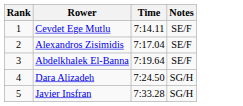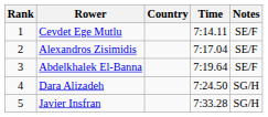 <table class="wikitable" style="text-align:center">
 <tr>
 <th>Rank</th>
 <th>Rower</th>
+<th>Country</th>
 <th>Time</th>
 <th>Notes</th>
 </tr>
 <tr>
 <td>1</td>
 <td align="left"><a href='#'>Cevdet Ege Mutlu</a></td>
+<td align="left"></td>
 <td>7:14.11</td>
 <td>SE/F</td>
 </tr>
 <tr>
 <td>2</td>
 <td align="left"><a href='#'>Alexandros Zisimidis</a></td>
+<td align="left"></td>
 <td>7:17.04</td>
 <td>SE/F</td>
 </tr>
 <tr>
 <td>3</td>
 <td align="left"><a href='#'>Abdelkhalek El-Banna</a></td>
+<td align="left"></td>
 <td>7:19.64</td>
 <td>SE/F</td>
 </tr>
 <tr>
 <td>4</td>
 <td align="left"><a href='#'>Dara Alizadeh</a></td>
+<td align="left"></td>
 <td>7:24.50</td>
 <td>SG/H</td>
 </tr>
 <tr>
 <td>5</td>
 <td align="left"><a href='#'>Javier Insfran</a></td>
+<td align="left"></td>
 <td>7:33.28</td>
 <td>SG/H</td>
 </tr>
 </table>
